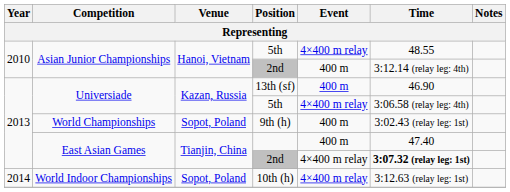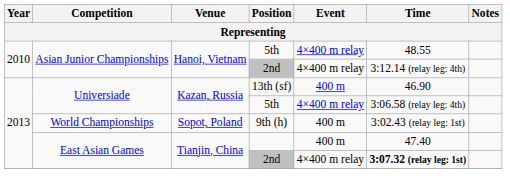 <table class="wikitable sortable" style=text-align:center>
 <tr>
 <th>Year</th>
 <th>Competition</th>
 <th>Venue</th>
 <th>Position</th>
 <th>Event</th>
 <th>Time</th>
 <th>Notes</th>
 </tr>
 <tr>
 <th colspan="7">Representing </th>
 </tr>
 <tr>
 <td rowspan=2>2010</td>
 <td rowspan=2><a href='#'>Asian Junior Championships</a></td>
 <td rowspan=2><a href='#'>Hanoi, Vietnam</a></td>
 <td>5th</td>
 <td><a href='#'>4×400 m relay</a></td>
 <td>48.55</td>
 <td></td>
 </tr>
 <tr>
 <td bgcolor="silver">2nd</td>
-<td>400 m</td>
+<td>4×400 m relay</td>
 <td>3:12.14 <small>(relay leg: 4th)</small></td>
 <td></td>
 </tr>
 <tr>
 <td rowspan=5>2013</td>
 <td rowspan=2><a href='#'>Universiade</a></td>
 <td rowspan=2><a href='#'>Kazan, Russia</a></td>
 <td>13th (sf)</td>
 <td><a href='#'>400 m</a></td>
 <td>46.90</td>
 <td></td>
 </tr>
 <tr>
 <td>5th</td>
 <td><a href='#'>4×400 m relay</a></td>
 <td>3:06.58 <small>(relay leg: 4th)</small></td>
 <td></td>
 </tr>
 <tr>
 <td><a href='#'>World Championships</a></td>
 <td><a href='#'>Sopot, Poland</a></td>
 <td>9th (h)</td>
 <td>400 m</td>
 <td>3:02.43 <small>(relay leg: 1st)</small></td>
 <td></td>
 </tr>
 <tr>
 <td rowspan=2><a href='#'>East Asian Games</a></td>
 <td rowspan=2><a href='#'>Tianjin, China</a></td>
 <td></td>
 <td>400 m</td>
 <td>47.40</td>
 <td></td>
 </tr>
 <tr>
 <td bgcolor="silver">2nd</td>
 <td>4×400 m relay</td>
 <td><strong>3:07.32 <small>(relay leg: 1st)</small></strong></td>
 <td></td>
 </tr>
 <tr>
-<td>2014</td>
-<td><a href='#'>World Indoor Championships</a></td>
-<td><a href='#'>Sopot, Poland</a></td>
-<td>10th (h)</td>
-<td><a href='#'>4×400 m relay</a></td>
-<td>3:12.63 <small>(relay leg: 1st)</small></td>
-<td></td>
-</tr>
-<tr>
 </tr>
 </table>
